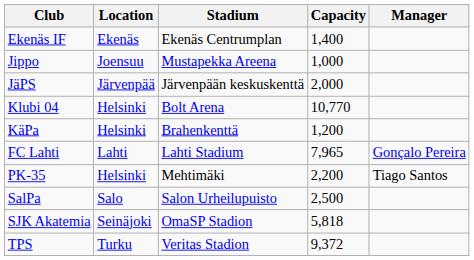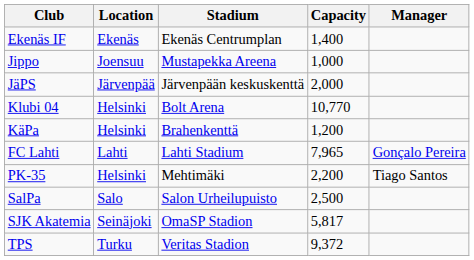 <table class="wikitable sortable">
 <tr>
 <th>Club</th>
 <th>Location</th>
 <th>Stadium</th>
 <th>Capacity</th>
 <th>Manager</th>
 </tr>
 <tr --->
 <td><a href='#'>Ekenäs IF</a></td>
 <td><a href='#'>Ekenäs</a></td>
 <td>Ekenäs Centrumplan</td>
 <td>1,400</td>
 <td> </td>
 </tr>
 <tr --->
 <td><a href='#'>Jippo</a></td>
 <td><a href='#'>Joensuu</a></td>
 <td><a href='#'>Mustapekka Areena</a></td>
 <td>1,000</td>
 <td> </td>
 </tr>
 <tr --->
 <td><a href='#'>JäPS</a></td>
 <td><a href='#'>Järvenpää</a></td>
 <td>Järvenpään keskuskenttä</td>
 <td>2,000</td>
 <td> </td>
 </tr>
 <tr --->
 <td><a href='#'>Klubi 04</a></td>
 <td><a href='#'>Helsinki</a></td>
 <td><a href='#'>Bolt Arena</a></td>
 <td>10,770</td>
 <td> </td>
 </tr>
 <tr --->
 <td><a href='#'>KäPa</a></td>
 <td><a href='#'>Helsinki</a></td>
 <td><a href='#'>Brahenkenttä</a></td>
 <td>1,200</td>
 <td> </td>
 </tr>
 <tr --->
 <td><a href='#'>FC Lahti</a></td>
 <td><a href='#'>Lahti</a></td>
 <td><a href='#'>Lahti Stadium</a></td>
 <td>7,965</td>
 <td> <a href='#'>Gonçalo Pereira</a></td>
 </tr>
 <tr --->
 <td><a href='#'>PK-35</a></td>
 <td><a href='#'>Helsinki</a></td>
 <td>Mehtimäki</td>
 <td>2,200</td>
 <td> Tiago Santos</td>
 </tr>
 <tr --->
 <td><a href='#'>SalPa</a></td>
 <td><a href='#'>Salo</a></td>
 <td><a href='#'>Salon Urheilupuisto</a></td>
 <td>2,500</td>
 <td> </td>
 </tr>
 <tr --->
 <td><a href='#'>SJK Akatemia</a></td>
 <td><a href='#'>Seinäjoki</a></td>
 <td><a href='#'>OmaSP Stadion</a></td>
-<td>5,818</td>
+<td>5,817</td>
 <td> </td>
 </tr>
 <tr --->
 <td><a href='#'>TPS</a></td>
 <td><a href='#'>Turku</a></td>
 <td><a href='#'>Veritas Stadion</a></td>
 <td>9,372</td>
 <td> </td>
 </tr>
 </table>
